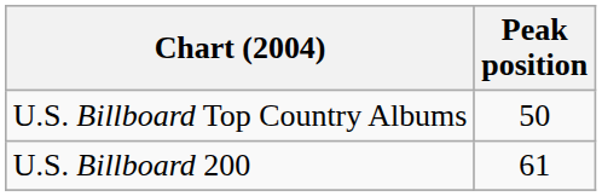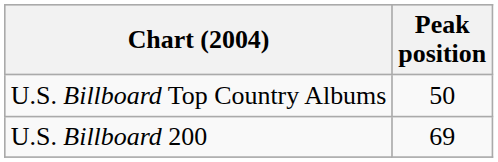 <table class="wikitable">
 <tr>
 <th>Chart (2004)</th>
 <th>Peak<br>position</th>
 </tr>
 <tr>
 <td>U.S. <em>Billboard</em> Top Country Albums</td>
 <td align="center">50</td>
 </tr>
 <tr>
 <td>U.S. <em>Billboard</em> 200</td>
-<td align="center">61</td>
+<td align="center">69</td>
 </tr>
 </table>
